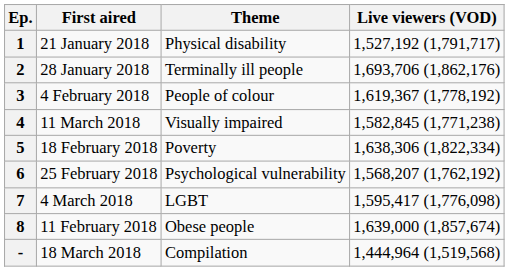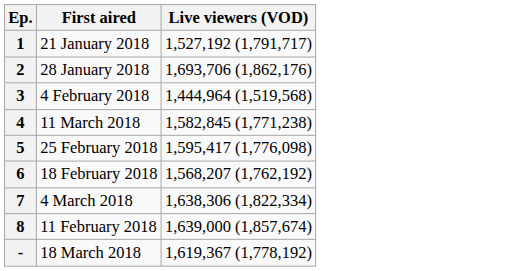 <table class="wikitable">
 <tr>
 <th>Ep.</th>
 <th>First aired</th>
-<th>Theme</th>
 <th>Live viewers (VOD)</th>
 </tr>
 <tr>
 <th>1</th>
 <td>21 January 2018</td>
-<td>Physical disability</td>
 <td>1,527,192 (1,791,717)</td>
 </tr>
 <tr>
 <th>2</th>
 <td>28 January 2018</td>
-<td>Terminally ill people</td>
 <td>1,693,706 (1,862,176)</td>
 </tr>
 <tr>
 <th>3</th>
 <td>4 February 2018</td>
-<td>People of colour</td>
-<td>1,619,367 (1,778,192)</td>
+<td>1,444,964 (1,519,568)</td>
 </tr>
 <tr>
 <th>4</th>
 <td>11 March 2018</td>
-<td>Visually impaired</td>
 <td>1,582,845 (1,771,238)</td>
 </tr>
 <tr>
 <th>5</th>
-<td>18 February 2018</td>
-<td>Poverty</td>
-<td>1,638,306 (1,822,334)</td>
+<td>25 February 2018</td>
+<td>1,595,417 (1,776,098)</td>
 </tr>
 <tr>
 <th>6</th>
-<td>25 February 2018</td>
-<td>Psychological vulnerability</td>
+<td>18 February 2018</td>
 <td>1,568,207 (1,762,192)</td>
 </tr>
 <tr>
 <th>7</th>
 <td>4 March 2018</td>
-<td>LGBT</td>
-<td>1,595,417 (1,776,098)</td>
+<td>1,638,306 (1,822,334)</td>
 </tr>
 <tr>
 <th>8</th>
 <td>11 February 2018</td>
-<td>Obese people</td>
 <td>1,639,000 (1,857,674)</td>
 </tr>
 <tr>
 <th>-</th>
 <td>18 March 2018</td>
-<td>Compilation</td>
-<td>1,444,964 (1,519,568)</td>
+<td>1,619,367 (1,778,192)</td>
 </tr>
 </table>
